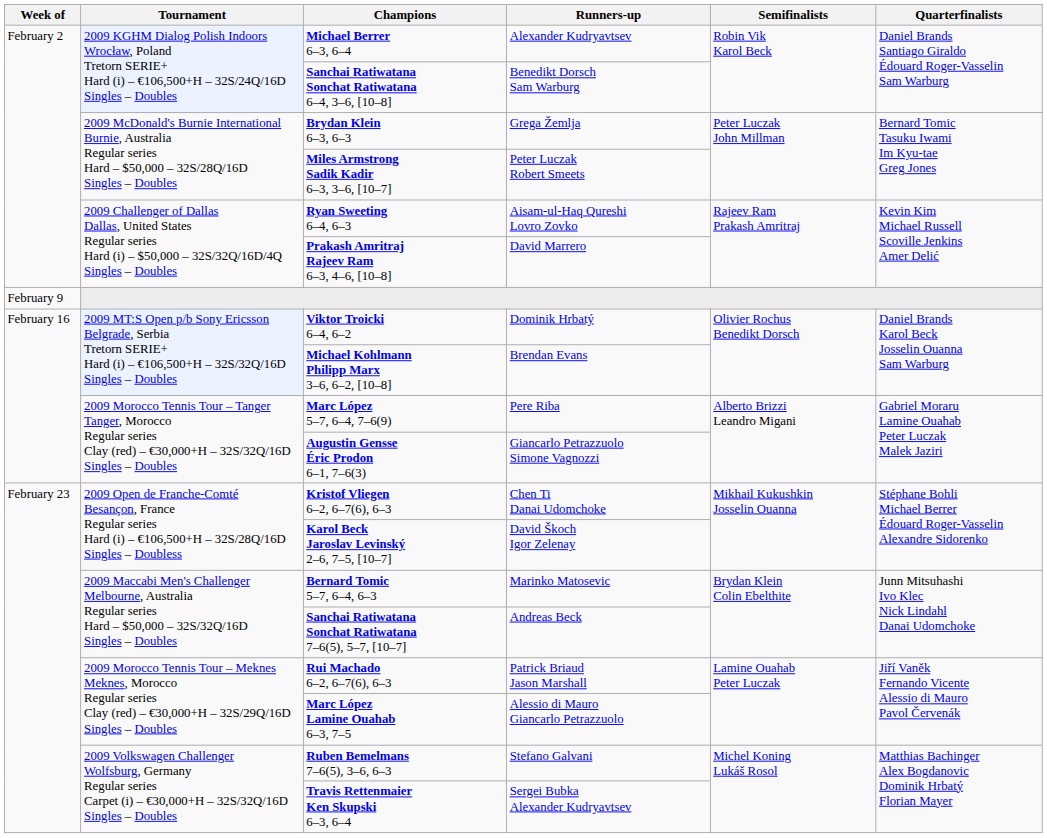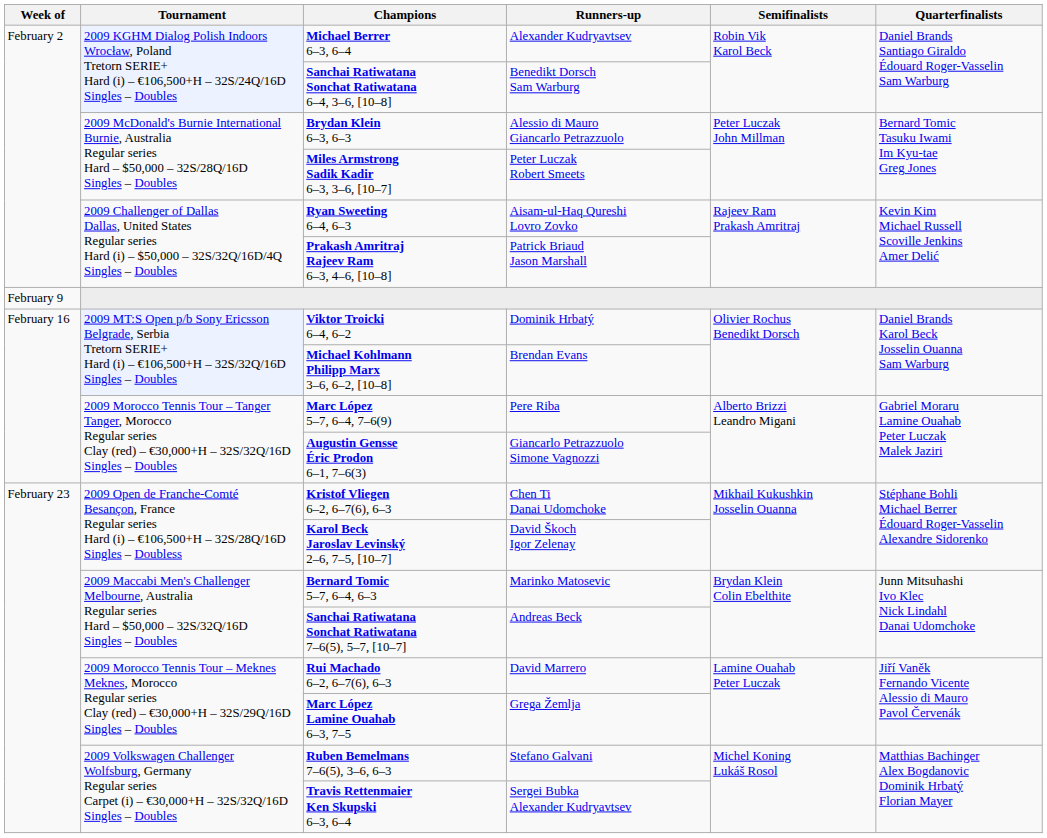 <table class="wikitable" style="font-size:85%;">
 <tr>
 <th width="75">Week of</th>
 <th width="230">Tournament</th>
 <th width="210">Champions</th>
 <th width="210">Runners-up</th>
 <th width="170">Semifinalists</th>
 <th width="170">Quarterfinalists</th>
 </tr>
 <tr valign=top>
 <td rowspan=6>February 2</td>
 <td bgcolor="#ECF2FF" rowspan=2><a href='#'>2009 KGHM Dialog Polish Indoors</a><br> <a href='#'>Wrocław</a>, Poland<br>Tretorn SERIE+<br>Hard (i) – €106,500+H – 32S/24Q/16D<br><a href='#'>Singles</a> – <a href='#'>Doubles</a></td>
 <td> <strong><a href='#'>Michael Berrer</a></strong><br>6–3, 6–4</td>
 <td> <a href='#'>Alexander Kudryavtsev</a></td>
 <td rowspan=2> <a href='#'>Robin Vik</a><br> <a href='#'>Karol Beck</a></td>
 <td rowspan=2> <a href='#'>Daniel Brands</a><br> <a href='#'>Santiago Giraldo</a><br> <a href='#'>Édouard Roger-Vasselin</a><br> <a href='#'>Sam Warburg</a></td>
 </tr>
 <tr valign=top>
 <td> <strong><a href='#'>Sanchai Ratiwatana</a></strong><br> <strong><a href='#'>Sonchat Ratiwatana</a></strong><br>6–4, 3–6, [10–8]</td>
 <td> <a href='#'>Benedikt Dorsch</a><br> <a href='#'>Sam Warburg</a></td>
 </tr>
 <tr valign=top>
 <td rowspan=2><a href='#'>2009 McDonald's Burnie International</a><br> <a href='#'>Burnie</a>, Australia<br>Regular series<br>Hard – $50,000 – 32S/28Q/16D<br><a href='#'>Singles</a> – <a href='#'>Doubles</a></td>
 <td> <strong><a href='#'>Brydan Klein</a></strong><br> 6–3, 6–3</td>
-<td> <a href='#'>Grega Žemlja</a></td>
+<td> <a href='#'>Alessio di Mauro</a><br> <a href='#'>Giancarlo Petrazzuolo</a></td>
 <td rowspan=2> <a href='#'>Peter Luczak</a> <br> <a href='#'>John Millman</a></td>
 <td rowspan=2> <a href='#'>Bernard Tomic</a><br> <a href='#'>Tasuku Iwami</a><br> <a href='#'>Im Kyu-tae</a><br> <a href='#'>Greg Jones</a></td>
 </tr>
 <tr valign=top>
 <td> <strong><a href='#'>Miles Armstrong</a></strong><br> <strong><a href='#'>Sadik Kadir</a></strong><br>6–3, 3–6, [10–7]</td>
 <td> <a href='#'>Peter Luczak</a><br> <a href='#'>Robert Smeets</a></td>
 </tr>
 <tr valign=top>
 <td rowspan=2><a href='#'>2009 Challenger of Dallas</a><br> <a href='#'>Dallas</a>, United States<br>Regular series<br>Hard (i) – $50,000 – 32S/32Q/16D/4Q<br><a href='#'>Singles</a> – <a href='#'>Doubles</a></td>
 <td> <strong><a href='#'>Ryan Sweeting</a></strong><br>6–4, 6–3</td>
 <td> <a href='#'>Aisam-ul-Haq Qureshi</a><br> <a href='#'>Lovro Zovko</a></td>
 <td rowspan=2> <a href='#'>Rajeev Ram</a><br> <a href='#'>Prakash Amritraj</a></td>
 <td rowspan=2> <a href='#'>Kevin Kim</a><br> <a href='#'>Michael Russell</a><br> <a href='#'>Scoville Jenkins</a><br> <a href='#'>Amer Delić</a></td>
 </tr>
 <tr valign=top>
 <td> <strong><a href='#'>Prakash Amritraj</a></strong><br> <strong><a href='#'>Rajeev Ram</a></strong><br>6–3, 4–6, [10–8]</td>
-<td> <a href='#'>David Marrero</a></td>
+<td> <a href='#'>Patrick Briaud</a><br> <a href='#'>Jason Marshall</a></td>
 </tr>
 <tr valign=top>
 <td rowspan=1>February 9</td>
 <td colspan=5 bgcolor="#ededed"></td>
 </tr>
 <tr valign=top>
 <td rowspan=4>February 16</td>
 <td bgcolor="#ECF2FF" rowspan=2><a href='#'>2009 MT:S Open p/b Sony Ericsson</a><br> <a href='#'>Belgrade</a>, Serbia<br>Tretorn SERIE+<br>Hard (i) – €106,500+H – 32S/32Q/16D<br><a href='#'>Singles</a> – <a href='#'>Doubles</a></td>
 <td> <strong><a href='#'>Viktor Troicki</a></strong><br>6–4, 6–2</td>
 <td> <a href='#'>Dominik Hrbatý</a></td>
 <td rowspan=2> <a href='#'>Olivier Rochus</a> <br> <a href='#'>Benedikt Dorsch</a></td>
 <td rowspan=2> <a href='#'>Daniel Brands</a><br> <a href='#'>Karol Beck</a><br> <a href='#'>Josselin Ouanna</a><br> <a href='#'>Sam Warburg</a></td>
 </tr>
 <tr valign=top>
 <td> <strong><a href='#'>Michael Kohlmann</a></strong><br> <strong><a href='#'>Philipp Marx</a></strong><br>3–6, 6–2, [10–8]</td>
 <td> <a href='#'>Brendan Evans</a></td>
 </tr>
 <tr valign=top>
 <td rowspan=2><a href='#'>2009 Morocco Tennis Tour – Tanger</a><br> <a href='#'>Tanger</a>, Morocco<br>Regular series<br>Clay (red) – €30,000+H – 32S/32Q/16D<br><a href='#'>Singles</a> – <a href='#'>Doubles</a></td>
 <td> <strong><a href='#'>Marc López</a></strong><br>5–7, 6–4, 7–6(9)</td>
 <td> <a href='#'>Pere Riba</a></td>
 <td rowspan=2> <a href='#'>Alberto Brizzi</a><br> Leandro Migani</td>
 <td rowspan=2> <a href='#'>Gabriel Moraru</a><br> <a href='#'>Lamine Ouahab</a><br> <a href='#'>Peter Luczak</a><br> <a href='#'>Malek Jaziri</a></td>
 </tr>
 <tr valign=top>
 <td> <strong><a href='#'>Augustin Gensse</a></strong><br> <strong><a href='#'>Éric Prodon</a></strong><br>6–1, 7–6(3)</td>
 <td> <a href='#'>Giancarlo Petrazzuolo</a><br> <a href='#'>Simone Vagnozzi</a></td>
 </tr>
 <tr valign=top>
 <td rowspan=8>February 23</td>
 <td rowspan=2><a href='#'>2009 Open de Franche-Comté</a><br> <a href='#'>Besançon</a>, France<br>Regular series<br>Hard (i) – €106,500+H – 32S/28Q/16D<br><a href='#'>Singles</a> – <a href='#'>Doubless</a></td>
 <td> <strong><a href='#'>Kristof Vliegen</a></strong><br>6–2, 6–7(6), 6–3</td>
 <td> <a href='#'>Chen Ti</a><br> <a href='#'>Danai Udomchoke</a></td>
 <td rowspan=2> <a href='#'>Mikhail Kukushkin</a> <br> <a href='#'>Josselin Ouanna</a></td>
 <td rowspan=2> <a href='#'>Stéphane Bohli</a><br> <a href='#'>Michael Berrer</a><br> <a href='#'>Édouard Roger-Vasselin</a><br> <a href='#'>Alexandre Sidorenko</a></td>
 </tr>
 <tr valign=top>
 <td> <strong><a href='#'>Karol Beck</a></strong><br> <strong><a href='#'>Jaroslav Levinský</a></strong><br>2–6, 7–5, [10–7]</td>
 <td> <a href='#'>David Škoch</a><br> <a href='#'>Igor Zelenay</a></td>
 </tr>
 <tr valign=top>
 <td rowspan=2><a href='#'>2009 Maccabi Men's Challenger</a><br> <a href='#'>Melbourne</a>, Australia<br>Regular series<br>Hard – $50,000 – 32S/32Q/16D<br><a href='#'>Singles</a> – <a href='#'>Doubles</a></td>
 <td> <strong><a href='#'>Bernard Tomic</a></strong><br>5–7, 6–4, 6–3</td>
 <td> <a href='#'>Marinko Matosevic</a></td>
 <td rowspan=2> <a href='#'>Brydan Klein</a><br> <a href='#'>Colin Ebelthite</a></td>
 <td rowspan=2> Junn Mitsuhashi<br> <a href='#'>Ivo Klec</a><br> <a href='#'>Nick Lindahl</a><br> <a href='#'>Danai Udomchoke</a></td>
 </tr>
 <tr valign=top>
 <td> <strong><a href='#'>Sanchai Ratiwatana</a></strong><br> <strong><a href='#'>Sonchat Ratiwatana</a></strong><br>7–6(5), 5–7, [10–7]</td>
 <td> <a href='#'>Andreas Beck</a></td>
 </tr>
 <tr valign=top>
 <td rowspan=2><a href='#'>2009 Morocco Tennis Tour – Meknes</a><br> <a href='#'>Meknes</a>, Morocco<br>Regular series<br>Clay (red) – €30,000+H – 32S/29Q/16D<br><a href='#'>Singles</a> – <a href='#'>Doubles</a></td>
 <td> <strong><a href='#'>Rui Machado</a></strong><br>6–2, 6–7(6), 6–3</td>
-<td> <a href='#'>Patrick Briaud</a><br> <a href='#'>Jason Marshall</a></td>
+<td> <a href='#'>David Marrero</a></td>
 <td rowspan=2> <a href='#'>Lamine Ouahab</a><br> <a href='#'>Peter Luczak</a></td>
 <td rowspan=2> <a href='#'>Jiří Vaněk</a><br> <a href='#'>Fernando Vicente</a><br> <a href='#'>Alessio di Mauro</a><br> <a href='#'>Pavol Červenák</a></td>
 </tr>
 <tr valign=top>
 <td> <strong><a href='#'>Marc López</a></strong><br> <strong><a href='#'>Lamine Ouahab</a></strong><br>6–3, 7–5</td>
-<td> <a href='#'>Alessio di Mauro</a><br> <a href='#'>Giancarlo Petrazzuolo</a></td>
+<td> <a href='#'>Grega Žemlja</a></td>
 </tr>
 <tr valign=top>
 <td rowspan=2><a href='#'>2009 Volkswagen Challenger</a><br> <a href='#'>Wolfsburg</a>, Germany<br>Regular series<br>Carpet (i) – €30,000+H – 32S/32Q/16D<br><a href='#'>Singles</a> – <a href='#'>Doubles</a></td>
 <td> <strong><a href='#'>Ruben Bemelmans</a></strong><br>7–6(5), 3–6, 6–3</td>
 <td> <a href='#'>Stefano Galvani</a></td>
 <td rowspan=2> <a href='#'>Michel Koning</a><br> <a href='#'>Lukáš Rosol</a></td>
 <td rowspan=2> <a href='#'>Matthias Bachinger</a><br> <a href='#'>Alex Bogdanovic</a><br> <a href='#'>Dominik Hrbatý</a><br> <a href='#'>Florian Mayer</a></td>
 </tr>
 <tr valign=top>
 <td> <strong><a href='#'>Travis Rettenmaier</a></strong><br> <strong><a href='#'>Ken Skupski</a></strong><br>6–3, 6–4</td>
 <td> <a href='#'>Sergei Bubka</a><br> <a href='#'>Alexander Kudryavtsev</a></td>
 </tr>
 </table>
